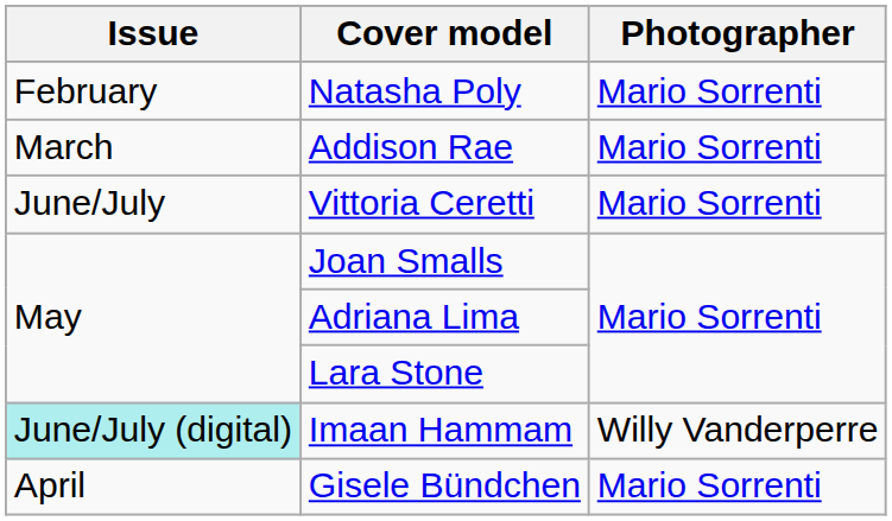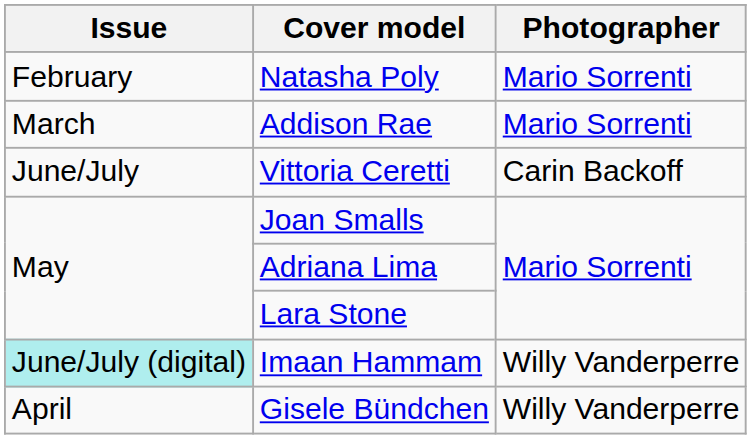 <table class="sortable wikitable">
 <tr>
 <th>Issue</th>
 <th>Cover model</th>
 <th>Photographer</th>
 </tr>
 <tr>
 <td>February</td>
 <td><a href='#'>Natasha Poly</a></td>
 <td><a href='#'>Mario Sorrenti</a></td>
 </tr>
 <tr>
 <td>March</td>
 <td><a href='#'>Addison Rae</a></td>
 <td><a href='#'>Mario Sorrenti</a></td>
 </tr>
 <tr>
 <td>June/July</td>
 <td><a href='#'>Vittoria Ceretti</a></td>
-<td><a href='#'>Mario Sorrenti</a></td>
+<td>Carin Backoff</td>
 </tr>
 <tr>
 <td rowspan="3">May</td>
 <td><a href='#'>Joan Smalls</a></td>
 <td rowspan="3"><a href='#'>Mario Sorrenti</a></td>
 </tr>
 <tr>
 <td><a href='#'>Adriana Lima</a></td>
 </tr>
 <tr>
 <td><a href='#'>Lara Stone</a></td>
 </tr>
 <tr>
 <td style="background: paleturquoise;">June/July (digital)</td>
 <td><a href='#'>Imaan Hammam</a></td>
 <td>Willy Vanderperre</td>
 </tr>
 <tr>
 <td>April</td>
 <td><a href='#'>Gisele Bündchen</a></td>
-<td><a href='#'>Mario Sorrenti</a></td>
+<td>Willy Vanderperre</td>
 </tr>
 </table>
